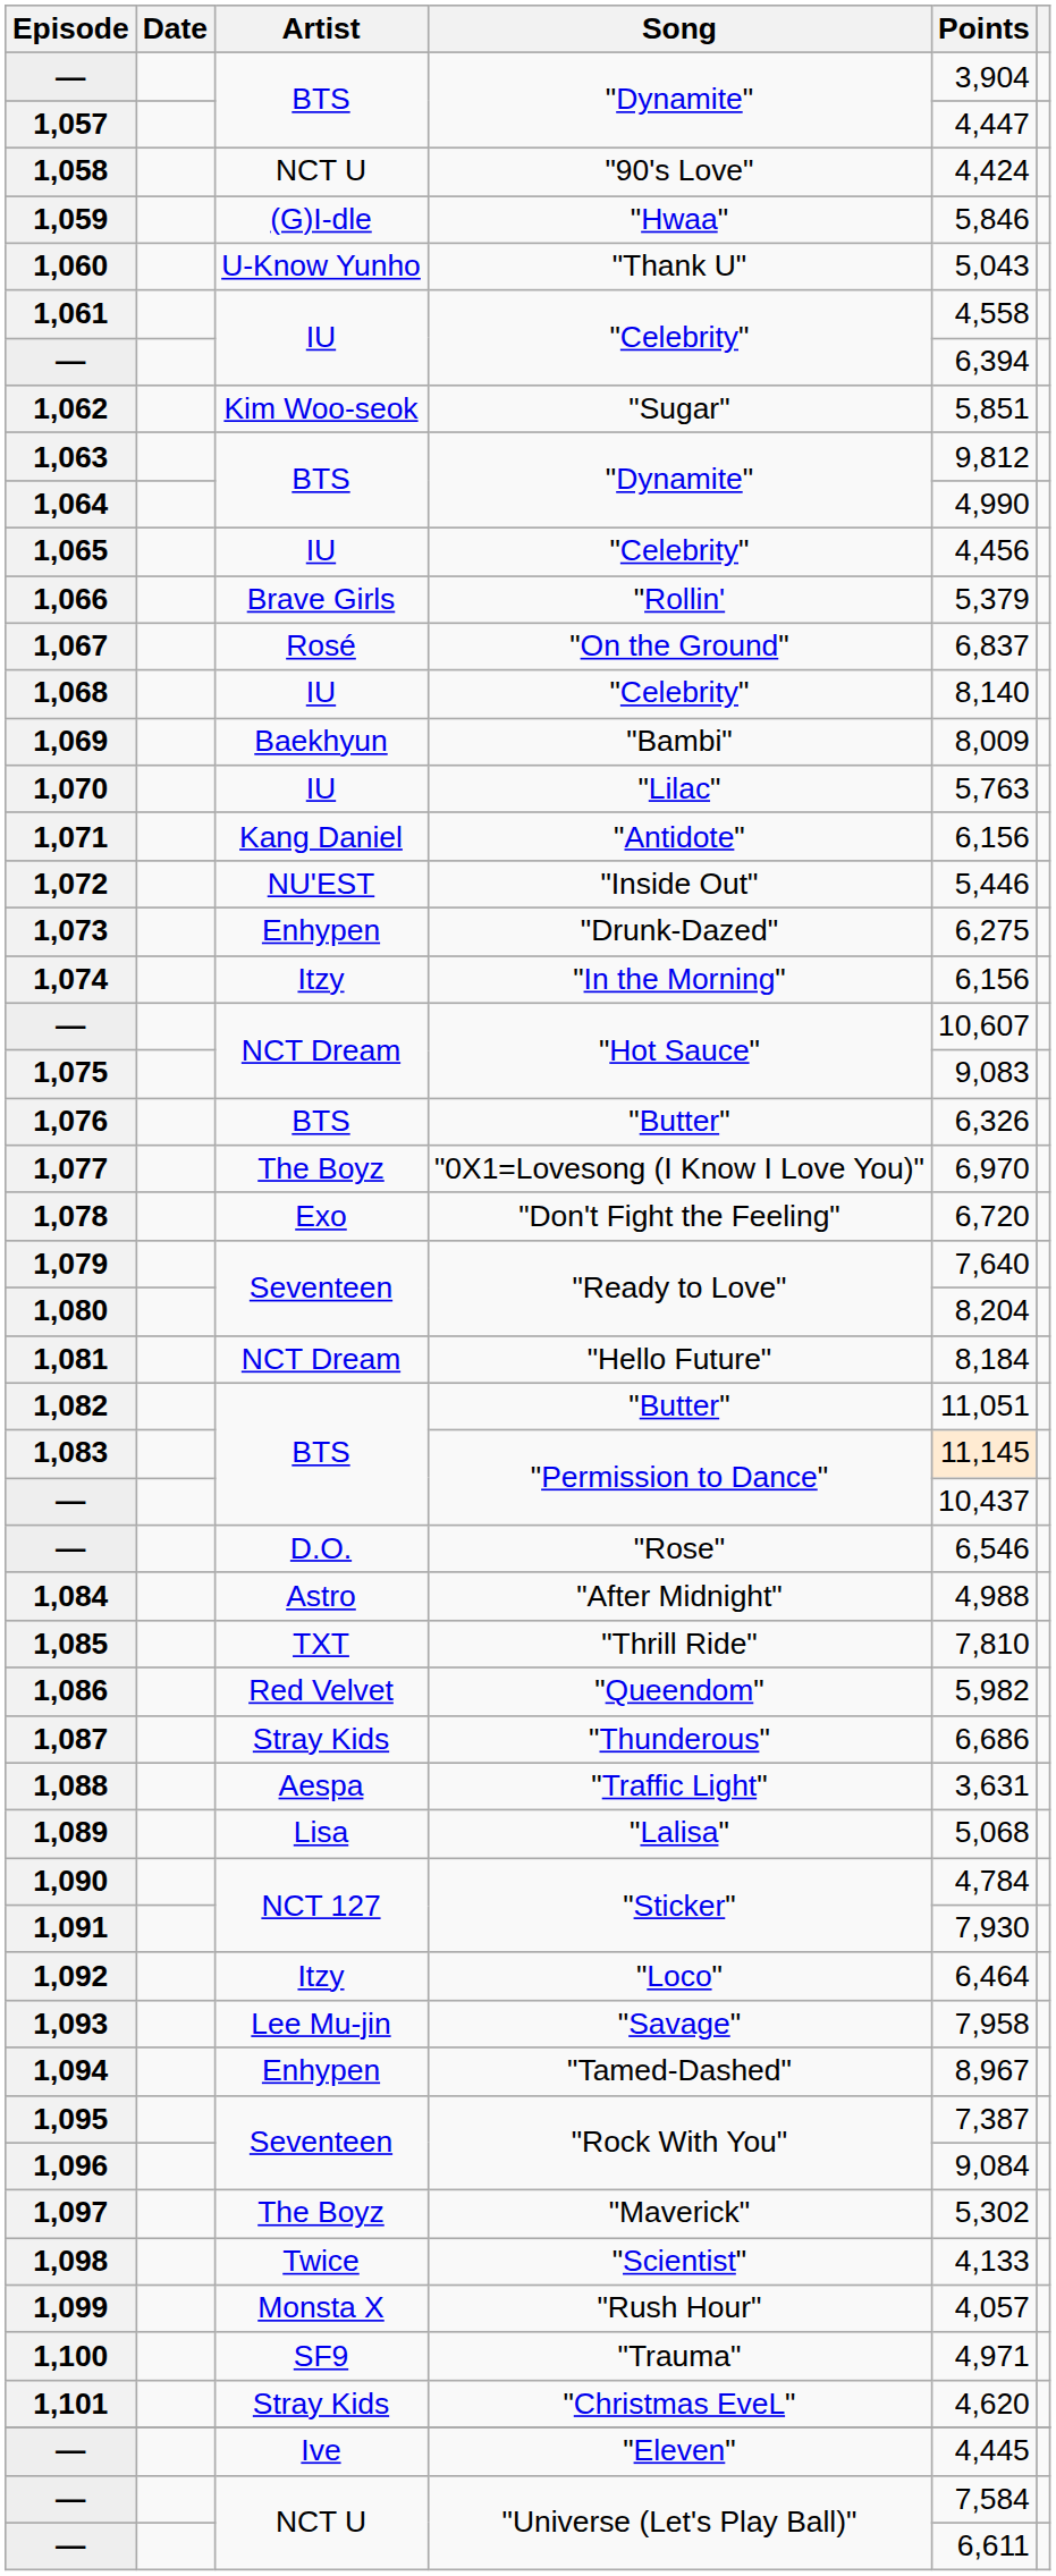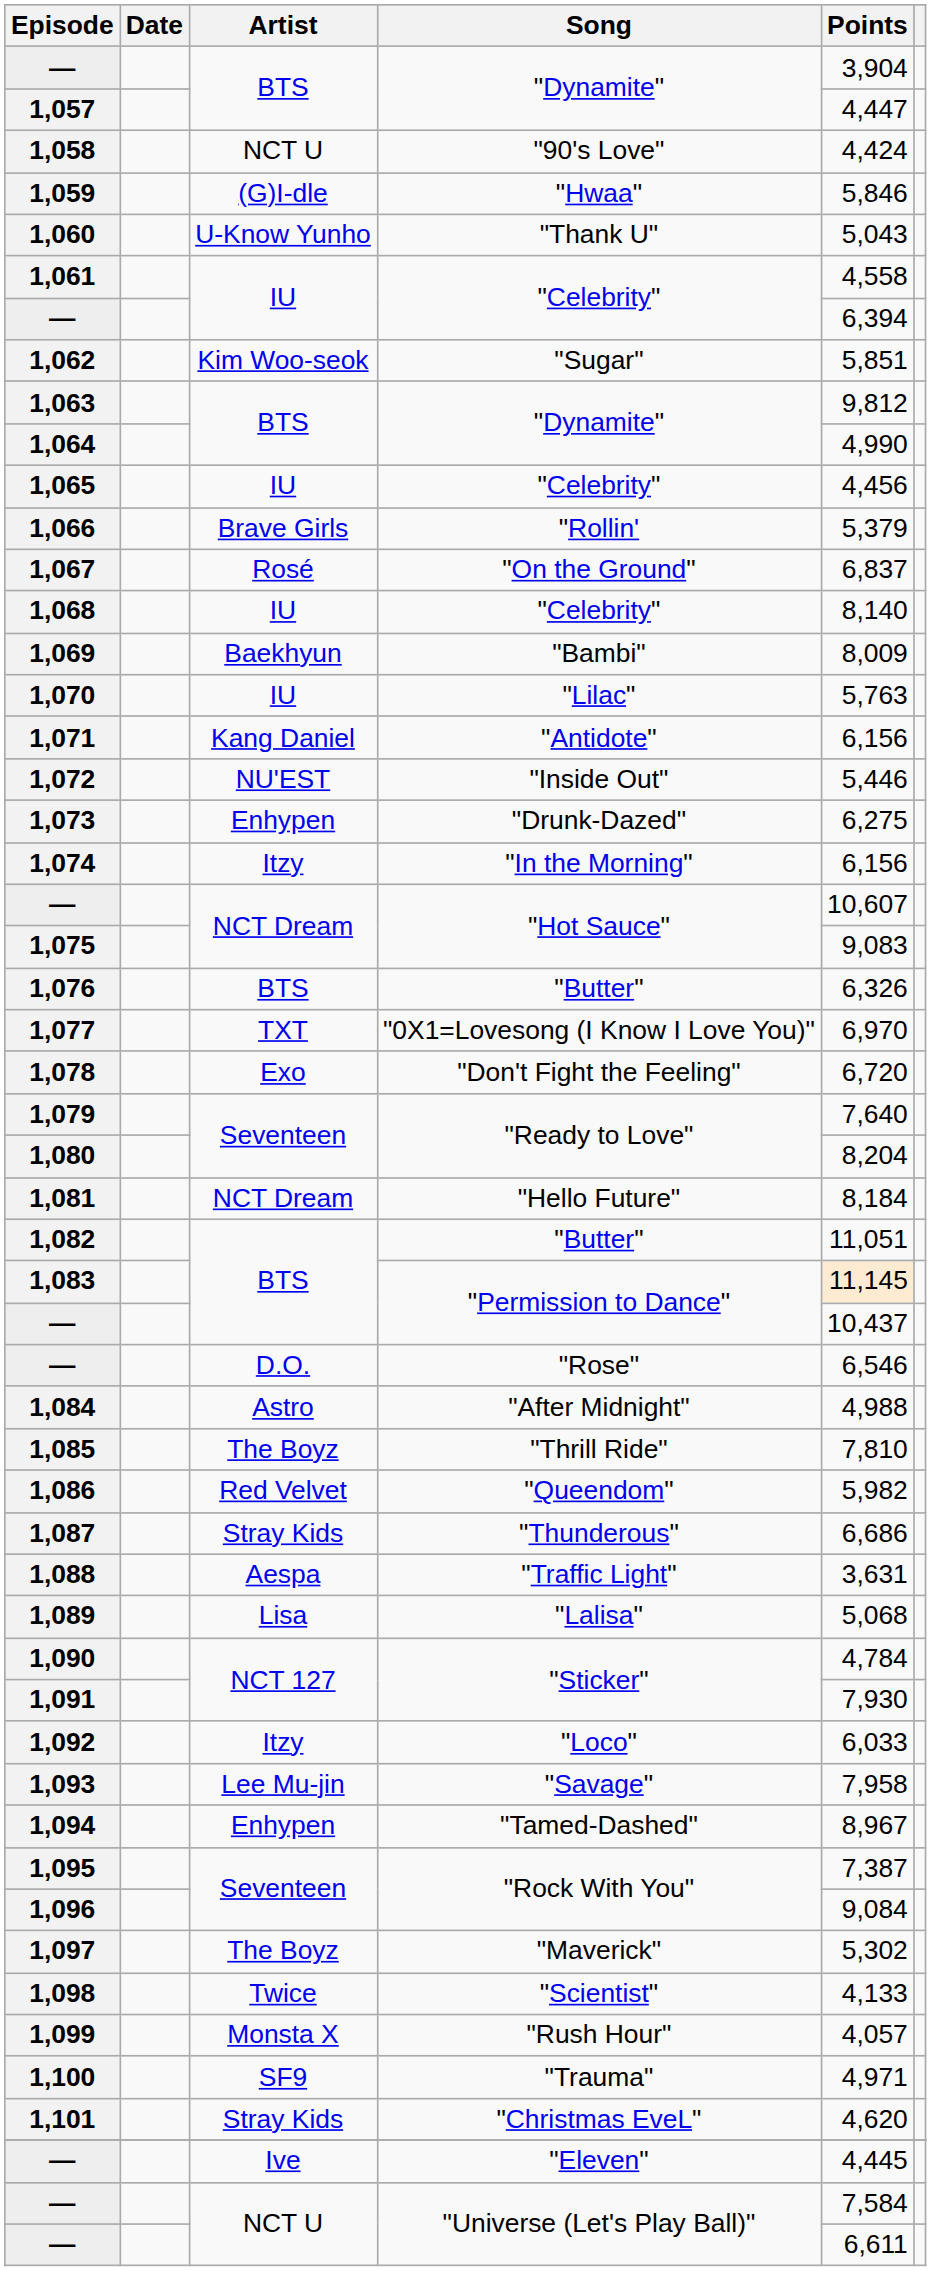 <table class="wikitable sortable plainrowheaders" style="text-align:center">
 <tr>
 <th scope=col>Episode</th>
 <th scope=col>Date</th>
 <th scope=col>Artist</th>
 <th scope=col>Song</th>
 <th scope=col>Points</th>
 <th class="unsortable" scope=col></th>
 </tr>
 <tr>
 <th style="background:#eee;" scope="row">—</th>
 <td></td>
 <td rowspan="2"><a href='#'>BTS</a></td>
 <td rowspan="2">"<a href='#'>Dynamite</a>"</td>
 <td style="text-align:right">3,904</td>
 <td></td>
 </tr>
 <tr>
 <th scope="row">1,057</th>
 <td></td>
 <td style="text-align:right">4,447</td>
 <td></td>
 </tr>
 <tr>
 <th scope="row">1,058</th>
 <td></td>
 <td>NCT U</td>
 <td>"90's Love"</td>
 <td style="text-align:right">4,424</td>
 <td></td>
 </tr>
 <tr>
 <th scope="row">1,059</th>
 <td></td>
 <td data-sort-value="GI-dle"><a href='#'>(G)I-dle</a></td>
 <td>"<a href='#'>Hwaa</a>"</td>
 <td style="text-align:right">5,846</td>
 <td></td>
 </tr>
 <tr>
 <th scope="row">1,060</th>
 <td></td>
 <td><a href='#'>U-Know Yunho</a></td>
 <td>"Thank U"</td>
 <td style="text-align:right">5,043</td>
 <td></td>
 </tr>
 <tr>
 <th scope="row">1,061</th>
 <td></td>
 <td rowspan="2"><a href='#'>IU</a></td>
 <td rowspan="2">"<a href='#'>Celebrity</a>"</td>
 <td style="text-align:right">4,558</td>
 <td></td>
 </tr>
 <tr>
 <th style="background:#eee;" scope="row">—</th>
 <td></td>
 <td style="text-align:right">6,394</td>
 <td></td>
 </tr>
 <tr>
 <th scope="row">1,062</th>
 <td></td>
 <td><a href='#'>Kim Woo-seok</a></td>
 <td>"Sugar"</td>
 <td style="text-align:right">5,851</td>
 <td></td>
 </tr>
 <tr>
 <th scope="row">1,063</th>
 <td></td>
 <td rowspan="2"><a href='#'>BTS</a></td>
 <td rowspan="2">"<a href='#'>Dynamite</a>"</td>
 <td style="text-align:right">9,812</td>
 <td></td>
 </tr>
 <tr>
 <th scope="row">1,064</th>
 <td></td>
 <td style="text-align:right">4,990</td>
 <td></td>
 </tr>
 <tr>
 <th scope="row">1,065</th>
 <td></td>
 <td><a href='#'>IU</a></td>
 <td>"<a href='#'>Celebrity</a>"</td>
 <td style="text-align:right">4,456</td>
 <td></td>
 </tr>
 <tr>
 <th scope="row">1,066</th>
 <td></td>
 <td><a href='#'>Brave Girls</a></td>
 <td>"<a href='#'>Rollin'</a></td>
 <td style="text-align:right">5,379</td>
 <td></td>
 </tr>
 <tr>
 <th scope="row">1,067</th>
 <td></td>
 <td><a href='#'>Rosé</a></td>
 <td>"<a href='#'>On the Ground</a>"</td>
 <td style="text-align:right">6,837</td>
 <td></td>
 </tr>
 <tr>
 <th scope="row">1,068</th>
 <td></td>
 <td><a href='#'>IU</a></td>
 <td>"<a href='#'>Celebrity</a>"</td>
 <td style="text-align:right">8,140</td>
 <td></td>
 </tr>
 <tr>
 <th scope="row">1,069</th>
 <td></td>
 <td><a href='#'>Baekhyun</a></td>
 <td>"Bambi"</td>
 <td style="text-align:right">8,009</td>
 <td></td>
 </tr>
 <tr>
 <th scope="row">1,070</th>
 <td></td>
 <td><a href='#'>IU</a></td>
 <td>"<a href='#'>Lilac</a>"</td>
 <td style="text-align:right">5,763</td>
 <td></td>
 </tr>
 <tr>
 <th scope="row">1,071</th>
 <td></td>
 <td><a href='#'>Kang Daniel</a></td>
 <td>"<a href='#'>Antidote</a>"</td>
 <td style="text-align:right">6,156</td>
 <td></td>
 </tr>
 <tr>
 <th scope="row">1,072</th>
 <td></td>
 <td><a href='#'>NU'EST</a></td>
 <td>"Inside Out"</td>
 <td style="text-align:right">5,446</td>
 <td></td>
 </tr>
 <tr>
 <th scope="row">1,073</th>
 <td></td>
 <td><a href='#'>Enhypen</a></td>
 <td>"Drunk-Dazed"</td>
 <td style="text-align:right">6,275</td>
 <td></td>
 </tr>
 <tr>
 <th scope="row">1,074</th>
 <td></td>
 <td><a href='#'>Itzy</a></td>
 <td>"<a href='#'>In the Morning</a>"</td>
 <td style="text-align:right">6,156</td>
 <td></td>
 </tr>
 <tr>
 <th style="background:#eee;" scope="row">—</th>
 <td></td>
 <td rowspan="2"><a href='#'>NCT Dream</a></td>
 <td rowspan="2">"<a href='#'>Hot Sauce</a>"</td>
 <td style="text-align:right">10,607</td>
 <td></td>
 </tr>
 <tr>
 <th scope="row">1,075</th>
 <td></td>
 <td style="text-align:right">9,083</td>
 <td></td>
 </tr>
 <tr>
 <th scope="row">1,076</th>
 <td></td>
 <td><a href='#'>BTS</a></td>
 <td>"<a href='#'>Butter</a>"</td>
 <td style="text-align:right">6,326</td>
 <td></td>
 </tr>
 <tr>
 <th scope="row">1,077</th>
 <td></td>
-<td data-sort-value="Boyz, The"><a href='#'>The Boyz</a></td>
+<td><a href='#'>TXT</a></td>
 <td>"0X1=Lovesong (I Know I Love You)"</td>
 <td style="text-align:right">6,970</td>
 <td></td>
 </tr>
 <tr>
 <th scope="row">1,078</th>
 <td></td>
 <td><a href='#'>Exo</a></td>
 <td>"Don't Fight the Feeling"</td>
 <td style="text-align:right">6,720</td>
 <td></td>
 </tr>
 <tr>
 <th scope="row">1,079</th>
 <td></td>
 <td rowspan="2"><a href='#'>Seventeen</a></td>
 <td rowspan="2">"Ready to Love"</td>
 <td style="text-align:right">7,640</td>
 <td></td>
 </tr>
 <tr>
 <th scope="row">1,080</th>
 <td></td>
 <td style="text-align:right">8,204</td>
 <td></td>
 </tr>
 <tr>
 <th scope="row">1,081</th>
 <td></td>
 <td><a href='#'>NCT Dream</a></td>
 <td>"Hello Future"</td>
 <td style="text-align:right">8,184</td>
 <td></td>
 </tr>
 <tr>
 <th scope="row">1,082</th>
 <td></td>
 <td rowspan="3"><a href='#'>BTS</a></td>
 <td>"<a href='#'>Butter</a>"</td>
 <td style="text-align:right">11,051</td>
 <td></td>
 </tr>
 <tr>
 <th scope="row">1,083</th>
 <td></td>
 <td rowspan="2">"<a href='#'>Permission to Dance</a>"</td>
 <td style="background: #ffebd2; text-align:right">11,145 </td>
 <td></td>
 </tr>
 <tr>
 <th style="background:#eee;" scope="row">—</th>
 <td></td>
 <td style="text-align:right">10,437</td>
 <td></td>
 </tr>
 <tr>
 <th style="background:#eee;" scope="row">—</th>
 <td></td>
 <td><a href='#'>D.O.</a></td>
 <td>"Rose"</td>
 <td style="text-align:right">6,546</td>
 <td></td>
 </tr>
 <tr>
 <th scope="row">1,084</th>
 <td></td>
 <td><a href='#'>Astro</a></td>
 <td>"After Midnight"</td>
 <td style="text-align:right">4,988</td>
 <td></td>
 </tr>
 <tr>
 <th scope="row">1,085</th>
 <td></td>
-<td><a href='#'>TXT</a></td>
+<td data-sort-value="Boyz, The"><a href='#'>The Boyz</a></td>
 <td>"Thrill Ride"</td>
 <td style="text-align:right">7,810</td>
 <td></td>
 </tr>
 <tr>
 <th scope="row">1,086</th>
 <td></td>
 <td><a href='#'>Red Velvet</a></td>
 <td>"<a href='#'>Queendom</a>"</td>
 <td style="text-align:right">5,982</td>
 <td></td>
 </tr>
 <tr>
 <th scope="row">1,087</th>
 <td></td>
 <td><a href='#'>Stray Kids</a></td>
 <td>"<a href='#'>Thunderous</a>"</td>
 <td style="text-align:right">6,686</td>
 <td></td>
 </tr>
 <tr>
 <th scope="row">1,088</th>
 <td></td>
 <td><a href='#'>Aespa</a></td>
 <td>"<a href='#'>Traffic Light</a>"</td>
 <td style="text-align:right">3,631</td>
 <td></td>
 </tr>
 <tr>
 <th scope="row">1,089</th>
 <td></td>
 <td><a href='#'>Lisa</a></td>
 <td>"<a href='#'>Lalisa</a>"</td>
 <td style="text-align:right">5,068</td>
 <td></td>
 </tr>
 <tr>
 <th scope="row">1,090</th>
 <td></td>
 <td rowspan="2"><a href='#'>NCT 127</a></td>
 <td rowspan="2">"<a href='#'>Sticker</a>"</td>
 <td style="text-align:right">4,784</td>
 <td></td>
 </tr>
 <tr>
 <th scope="row">1,091</th>
 <td></td>
 <td style="text-align:right">7,930</td>
 <td></td>
 </tr>
 <tr>
 <th scope="row">1,092</th>
 <td></td>
 <td><a href='#'>Itzy</a></td>
 <td>"<a href='#'>Loco</a>"</td>
-<td style="text-align:right">6,464</td>
+<td style="text-align:right">6,033</td>
 <td></td>
 </tr>
 <tr>
 <th scope="row">1,093</th>
 <td></td>
 <td><a href='#'>Lee Mu-jin</a></td>
 <td>"<a href='#'>Savage</a>"</td>
 <td style="text-align:right">7,958</td>
 <td></td>
 </tr>
 <tr>
 <th scope="row">1,094</th>
 <td></td>
 <td><a href='#'>Enhypen</a></td>
 <td>"Tamed-Dashed"</td>
 <td style="text-align:right">8,967</td>
 <td></td>
 </tr>
 <tr>
 <th scope="row">1,095</th>
 <td></td>
 <td rowspan="2"><a href='#'>Seventeen</a></td>
 <td rowspan="2">"Rock With You"</td>
 <td style="text-align:right">7,387</td>
 <td></td>
 </tr>
 <tr>
 <th scope="row">1,096</th>
 <td></td>
 <td style="text-align:right">9,084</td>
 <td></td>
 </tr>
 <tr>
 <th scope="row">1,097</th>
 <td></td>
 <td data-sort-value="Boyz, The"><a href='#'>The Boyz</a></td>
 <td>"Maverick"</td>
 <td style="text-align:right">5,302</td>
 <td></td>
 </tr>
 <tr>
 <th scope="row">1,098</th>
 <td></td>
 <td><a href='#'>Twice</a></td>
 <td>"<a href='#'>Scientist</a>"</td>
 <td style="text-align:right">4,133</td>
 <td></td>
 </tr>
 <tr>
 <th scope="row">1,099</th>
 <td></td>
 <td><a href='#'>Monsta X</a></td>
 <td>"Rush Hour"</td>
 <td style="text-align:right">4,057</td>
 <td></td>
 </tr>
 <tr>
 <th scope="row">1,100</th>
 <td></td>
 <td><a href='#'>SF9</a></td>
 <td>"Trauma"</td>
 <td style="text-align:right">4,971</td>
 <td></td>
 </tr>
 <tr>
 <th scope="row">1,101</th>
 <td></td>
 <td><a href='#'>Stray Kids</a></td>
 <td>"<a href='#'>Christmas EveL</a>"</td>
 <td style="text-align:right">4,620</td>
 <td></td>
 </tr>
 <tr>
 </tr>
 <tr>
 <th style="background:#eee;" scope="row">—</th>
 <td></td>
 <td><a href='#'>Ive</a> </td>
 <td>"<a href='#'>Eleven</a>"</td>
 <td style="text-align:right">4,445</td>
 <td></td>
 </tr>
 <tr>
 <th style="background:#eee;" scope="row">—</th>
 <td></td>
 <td rowspan="2">NCT U</td>
 <td rowspan="2">"Universe (Let's Play Ball)"</td>
 <td style="text-align:right">7,584</td>
 <td></td>
 </tr>
 <tr>
 <th style="background:#eee;" scope="row">—</th>
 <td></td>
 <td style="text-align:right">6,611</td>
 <td></td>
 </tr>
 </table>
